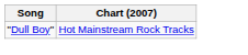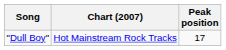 <table class="wikitable">
 <tr>
 <th>Song</th>
 <th>Chart (2007)</th>
+<th>Peak<br>position</th>
 </tr>
 <tr>
 <td>"<a href='#'>Dull Boy</a>"</td>
 <td><a href='#'>Hot Mainstream Rock Tracks</a></td>
+<td align="center">17</td>
 </tr>
 </table>
